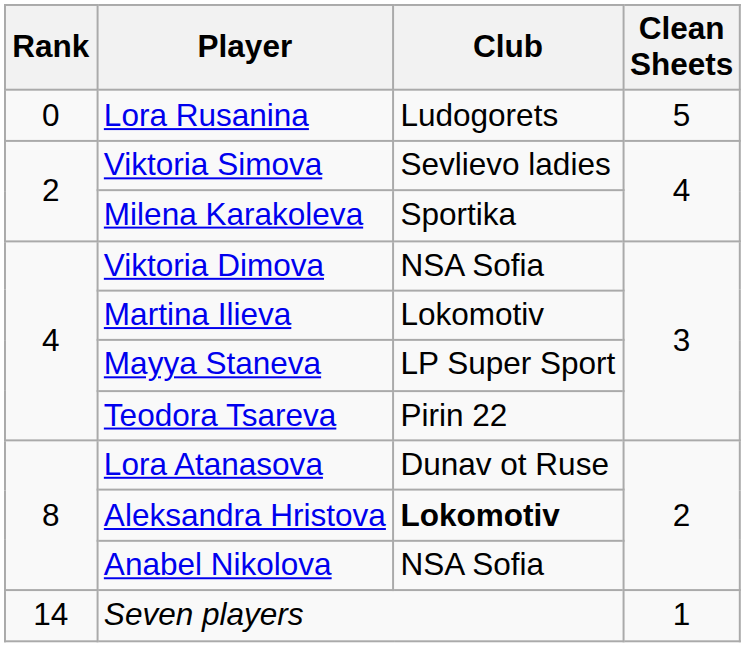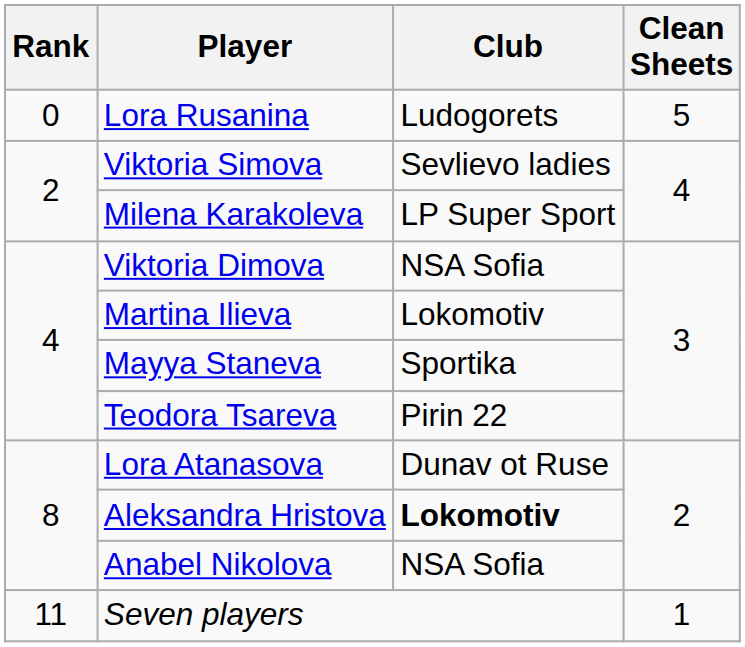 <table class="wikitable" style="text-align:center">
 <tr>
 <th>Rank</th>
 <th>Player</th>
 <th>Club</th>
 <th>Clean<br>Sheets</th>
 </tr>
 <tr>
 <td rowspan=1>0</td>
 <td align="left"> <a href='#'>Lora Rusanina</a></td>
 <td align="left">Ludogorets</td>
 <td rowspan=1>5</td>
 </tr>
 <tr>
 <td rowspan=2>2</td>
 <td align="left"> <a href='#'>Viktoria Simova</a></td>
 <td align="left">Sevlievo ladies</td>
 <td rowspan=2>4</td>
 </tr>
 <tr>
 <td align="left"> <a href='#'>Milena Karakoleva</a></td>
-<td align="left">Sportika</td>
+<td align="left">LP Super Sport</td>
 </tr>
 <tr>
 <td rowspan=4>4</td>
 <td align="left"> <a href='#'>Viktoria Dimova</a></td>
 <td align="left">NSA Sofia</td>
 <td rowspan=4>3</td>
 </tr>
 <tr>
 <td align="left"> <a href='#'>Martina Ilieva</a></td>
 <td align="left">Lokomotiv</td>
 </tr>
 <tr>
 <td align="left"> <a href='#'>Mayya Staneva</a></td>
-<td align="left">LP Super Sport</td>
+<td align="left">Sportika</td>
 </tr>
 <tr>
 <td align="left"> <a href='#'>Teodora Tsareva</a></td>
 <td align="left">Pirin 22</td>
 </tr>
 <tr>
 <td rowspan=3>8</td>
 <td align="left"> <a href='#'>Lora Atanasova</a></td>
 <td align="left">Dunav ot Ruse</td>
 <td rowspan=3>2</td>
 </tr>
 <tr>
 <td align="left"> <a href='#'>Aleksandra Hristova</a></td>
 <td align="left"><strong>Lokomotiv</strong></td>
 </tr>
 <tr>
 <td align="left"> <a href='#'>Anabel Nikolova</a></td>
 <td align="left">NSA Sofia</td>
 </tr>
 <tr>
-<td rowspan=1>14</td>
+<td rowspan=1>11</td>
 <td align="left" colspan=2><em>Seven players</em></td>
 <td rowspan=1>1</td>
 </tr>
 </table>
